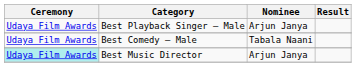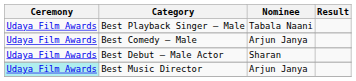 <table class="wikitable">
 <tr>
 <th>Ceremony</th>
 <th>Category</th>
 <th>Nominee</th>
 <th>Result</th>
 </tr>
 <tr>
 <td rowspan="1"><a href='#'>Udaya Film Awards</a></td>
 <td>Best Playback Singer – Male</td>
+<td>Tabala Naani</td>
+<td></td>
+</tr>
+<tr>
+</tr>
+<tr>
+<td rowspan="1"><a href='#'>Udaya Film Awards</a></td>
+<td>Best Comedy – Male</td>
 <td>Arjun Janya</td>
 <td></td>
 </tr>
 <tr>
 </tr>
 <tr>
 <td rowspan="1"><a href='#'>Udaya Film Awards</a></td>
-<td>Best Comedy – Male</td>
-<td>Tabala Naani</td>
+<td>Best Debut – Male Actor</td>
+<td>Sharan</td>
 <td></td>
-</tr>
-<tr>
 </tr>
 <tr>
 </tr>
 <tr>
 <td rowspan="1" style="background: paleturquoise;"><a href='#'>Udaya Film Awards</a></td>
 <td>Best Music Director</td>
 <td>Arjun Janya</td>
 <td></td>
 </tr>
 <tr>
 </tr>
 </table>
